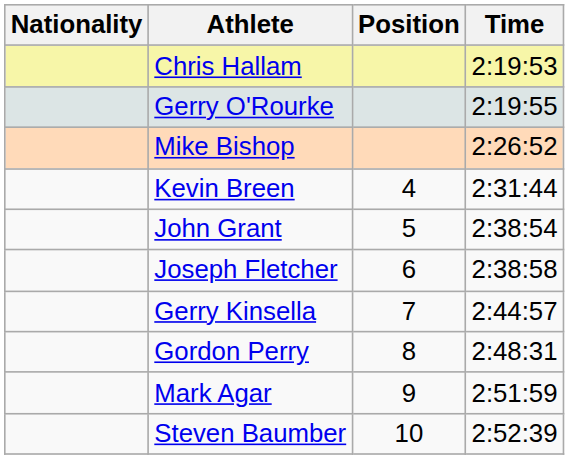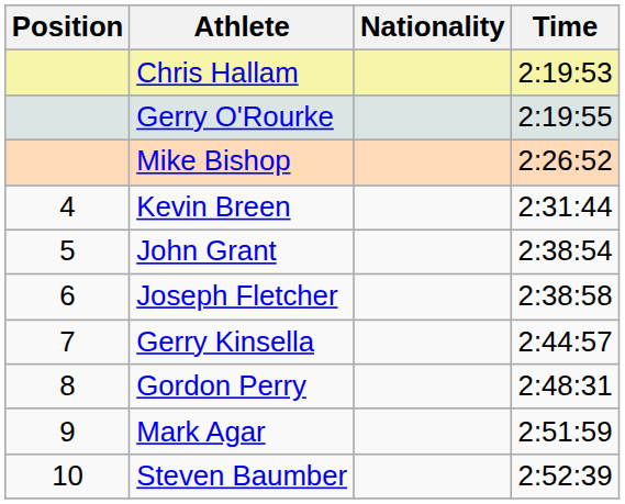 <table class="wikitable sortable">
 <tr>
+<th>Position</th>
+<th>Athlete</th>
 <th>Nationality</th>
-<th>Athlete</th>
-<th>Position</th>
 <th>Time</th>
 </tr>
 <tr bgcolor="#F7F6A8">
+<td align=center></td>
+<td><a href='#'>Chris Hallam</a></td>
 <td></td>
-<td><a href='#'>Chris Hallam</a></td>
-<td align=center></td>
 <td>2:19:53</td>
 </tr>
 <tr bgcolor="#DCE5E5">
+<td align=center></td>
+<td><a href='#'>Gerry O'Rourke</a></td>
 <td></td>
-<td><a href='#'>Gerry O'Rourke</a></td>
-<td align=center></td>
 <td>2:19:55</td>
 </tr>
 <tr bgcolor="#FFDAB9">
+<td align=center></td>
+<td><a href='#'>Mike Bishop</a></td>
 <td></td>
-<td><a href='#'>Mike Bishop</a></td>
-<td align=center></td>
 <td>2:26:52</td>
 </tr>
 <tr>
+<td align=center>4</td>
+<td><a href='#'>Kevin Breen</a></td>
 <td></td>
-<td><a href='#'>Kevin Breen</a></td>
-<td align=center>4</td>
 <td>2:31:44</td>
 </tr>
 <tr>
+<td align=center>5</td>
+<td><a href='#'>John Grant</a></td>
 <td></td>
-<td><a href='#'>John Grant</a></td>
-<td align=center>5</td>
 <td>2:38:54</td>
 </tr>
 <tr>
+<td align=center>6</td>
+<td><a href='#'>Joseph Fletcher</a></td>
 <td></td>
-<td><a href='#'>Joseph Fletcher</a></td>
-<td align=center>6</td>
 <td>2:38:58</td>
 </tr>
 <tr>
+<td align=center>7</td>
+<td><a href='#'>Gerry Kinsella</a></td>
 <td></td>
-<td><a href='#'>Gerry Kinsella</a></td>
-<td align=center>7</td>
 <td>2:44:57</td>
 </tr>
 <tr>
+<td align=center>8</td>
+<td><a href='#'>Gordon Perry</a></td>
 <td></td>
-<td><a href='#'>Gordon Perry</a></td>
-<td align=center>8</td>
 <td>2:48:31</td>
 </tr>
 <tr>
+<td align=center>9</td>
+<td><a href='#'>Mark Agar</a></td>
 <td></td>
-<td><a href='#'>Mark Agar</a></td>
-<td align=center>9</td>
 <td>2:51:59</td>
 </tr>
 <tr>
+<td align=center>10</td>
+<td><a href='#'>Steven Baumber</a></td>
 <td></td>
-<td><a href='#'>Steven Baumber</a></td>
-<td align=center>10</td>
 <td>2:52:39</td>
 </tr>
 </table>
